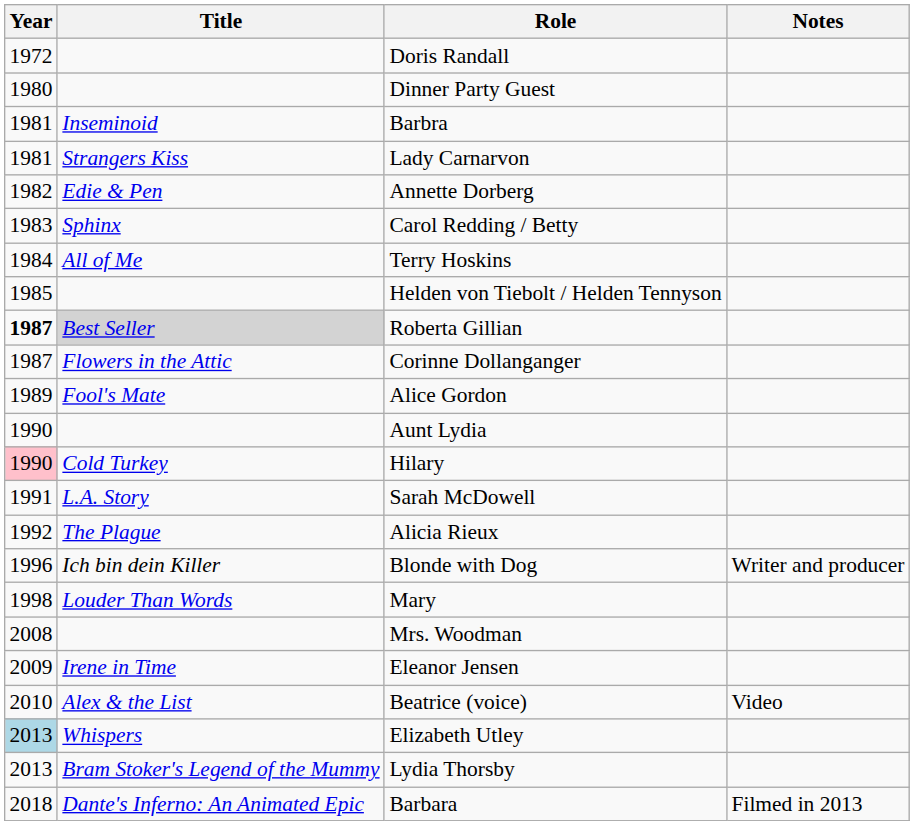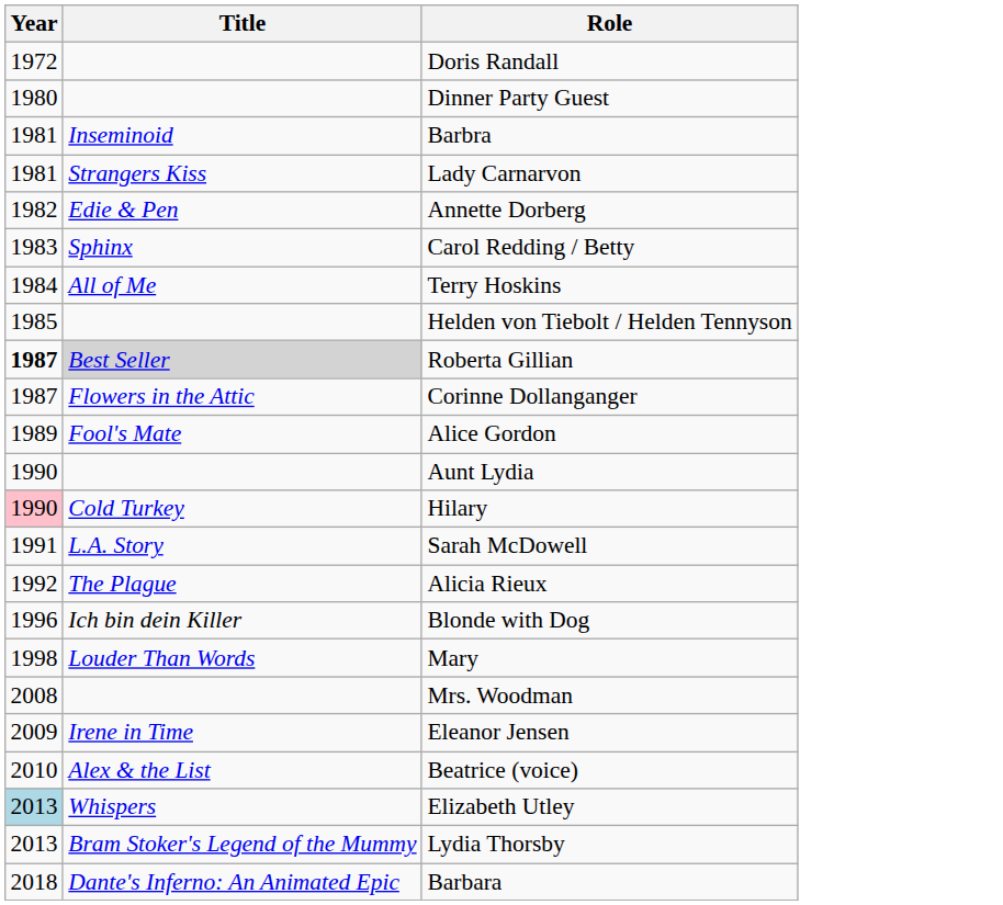 <table class="wikitable sortable">
 <tr>
 <th>Year</th>
 <th>Title</th>
 <th>Role</th>
-<th class="unsortable">Notes</th>
 </tr>
 <tr>
 <td>1972</td>
 <td><em></em></td>
 <td>Doris Randall</td>
-<td></td>
 </tr>
 <tr>
 <td>1980</td>
 <td><em></em></td>
 <td>Dinner Party Guest</td>
-<td></td>
 </tr>
 <tr>
 <td>1981</td>
 <td><em><a href='#'>Inseminoid</a></em></td>
 <td>Barbra</td>
-<td></td>
 </tr>
 <tr>
 <td>1981</td>
 <td><em><a href='#'>Strangers Kiss</a></em></td>
 <td>Lady Carnarvon</td>
-<td></td>
 </tr>
 <tr>
 <td>1982</td>
 <td><em><a href='#'>Edie & Pen</a></em></td>
 <td>Annette Dorberg</td>
-<td></td>
 </tr>
 <tr>
 <td>1983</td>
 <td><em><a href='#'>Sphinx</a></em></td>
 <td>Carol Redding / Betty</td>
-<td></td>
 </tr>
 <tr>
 <td>1984</td>
 <td><em><a href='#'>All of Me</a></em></td>
 <td>Terry Hoskins</td>
-<td></td>
 </tr>
 <tr>
 <td>1985</td>
 <td><em></em></td>
 <td>Helden von Tiebolt / Helden Tennyson</td>
-<td></td>
 </tr>
 <tr>
 <td><strong>1987</strong></td>
 <td style="background: lightgrey;"><em><a href='#'>Best Seller</a></em></td>
 <td>Roberta Gillian</td>
-<td></td>
 </tr>
 <tr>
 <td>1987</td>
 <td><em><a href='#'>Flowers in the Attic</a></em></td>
 <td>Corinne Dollanganger</td>
-<td></td>
 </tr>
 <tr>
 <td>1989</td>
 <td><em><a href='#'>Fool's Mate</a></em></td>
 <td>Alice Gordon</td>
-<td></td>
 </tr>
 <tr>
 <td>1990</td>
 <td><em></em></td>
 <td>Aunt Lydia</td>
-<td></td>
 </tr>
 <tr>
 <td style="background: pink;">1990</td>
 <td><em><a href='#'>Cold Turkey</a></em></td>
 <td>Hilary</td>
-<td></td>
 </tr>
 <tr>
 <td>1991</td>
 <td><em><a href='#'>L.A. Story</a></em></td>
 <td>Sarah McDowell</td>
-<td></td>
 </tr>
 <tr>
 <td>1992</td>
 <td><em><a href='#'>The Plague</a></em></td>
 <td>Alicia Rieux</td>
-<td></td>
 </tr>
 <tr>
 <td>1996</td>
 <td><em>Ich bin dein Killer</em></td>
 <td>Blonde with Dog</td>
-<td>Writer and producer</td>
 </tr>
 <tr>
 <td>1998</td>
 <td><em><a href='#'>Louder Than Words</a></em></td>
 <td>Mary</td>
-<td></td>
 </tr>
 <tr>
 <td>2008</td>
 <td><em></em></td>
 <td>Mrs. Woodman</td>
-<td></td>
 </tr>
 <tr>
 <td>2009</td>
 <td><em><a href='#'>Irene in Time</a></em></td>
 <td>Eleanor Jensen</td>
-<td></td>
 </tr>
 <tr>
 <td>2010</td>
 <td><em><a href='#'>Alex & the List</a></em></td>
 <td>Beatrice (voice)</td>
-<td>Video</td>
 </tr>
 <tr>
 <td style="background: lightblue;">2013</td>
 <td><em><a href='#'>Whispers</a></em></td>
 <td>Elizabeth Utley</td>
-<td></td>
 </tr>
 <tr>
 <td>2013</td>
 <td><em><a href='#'>Bram Stoker's Legend of the Mummy</a></em></td>
 <td>Lydia Thorsby</td>
-<td></td>
 </tr>
 <tr>
 <td>2018</td>
 <td><em><a href='#'>Dante's Inferno: An Animated Epic</a></em></td>
 <td>Barbara</td>
-<td>Filmed in 2013</td>
 </tr>
 </table>
